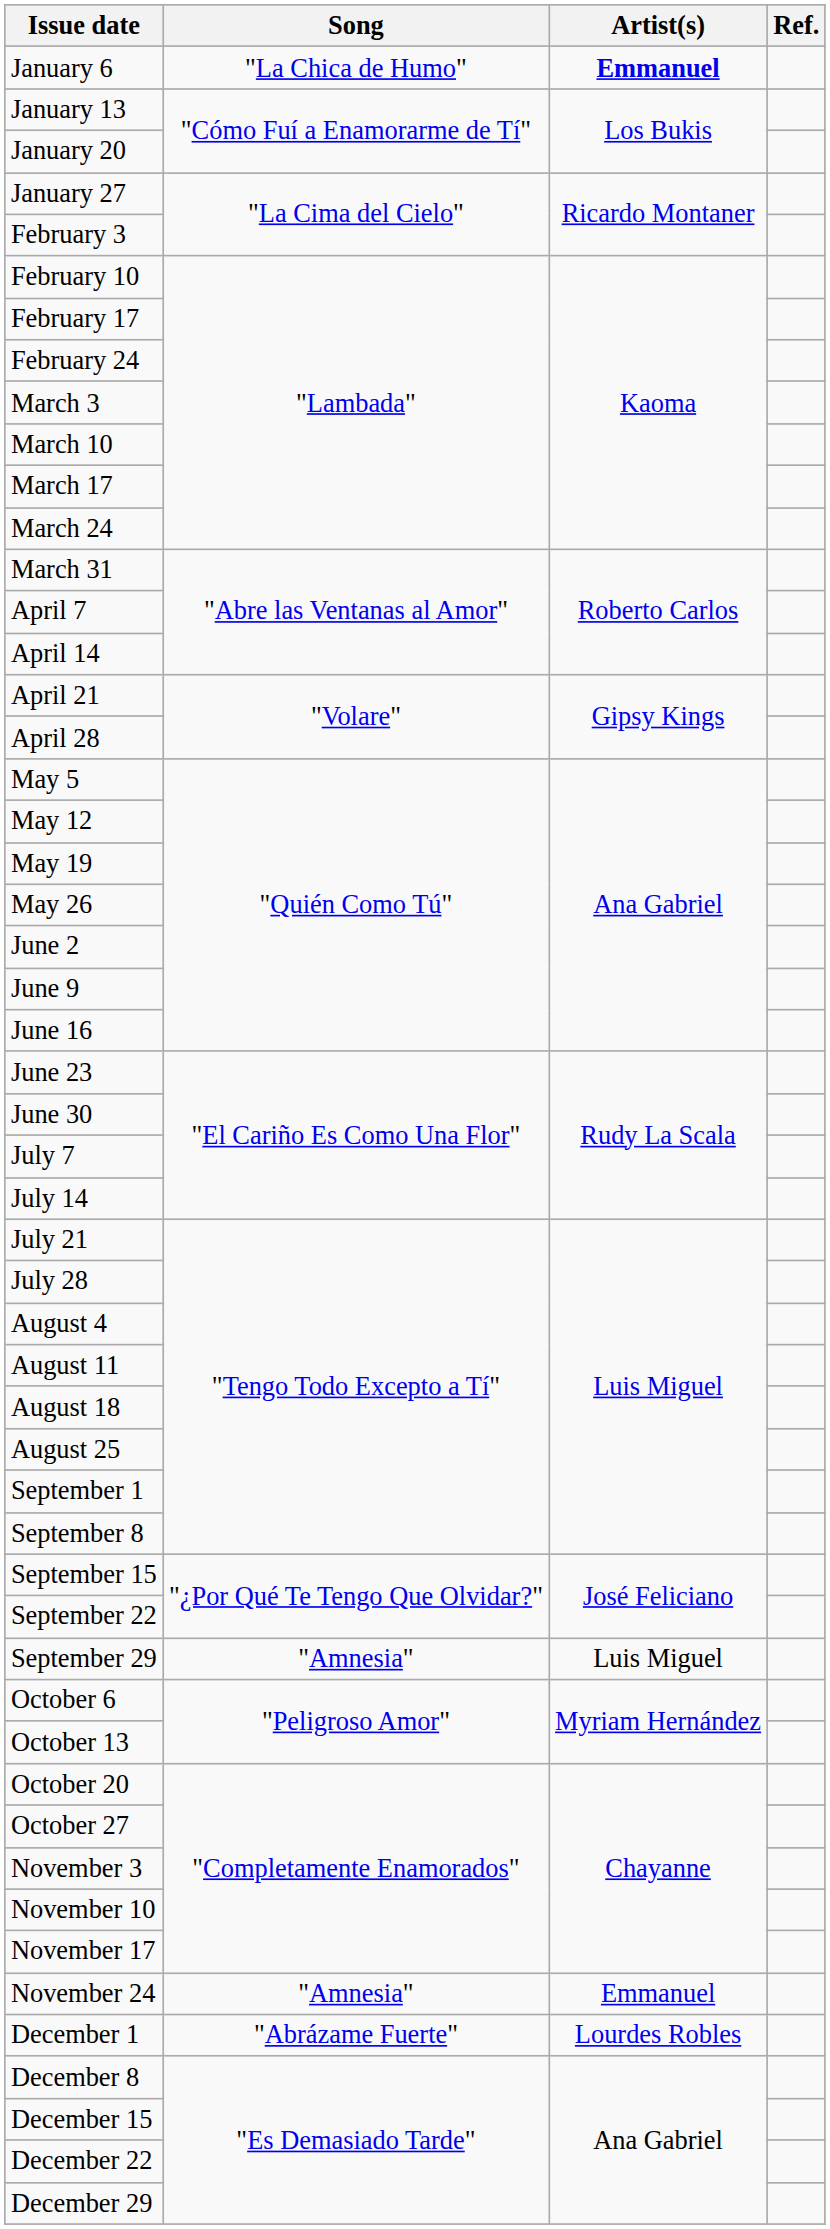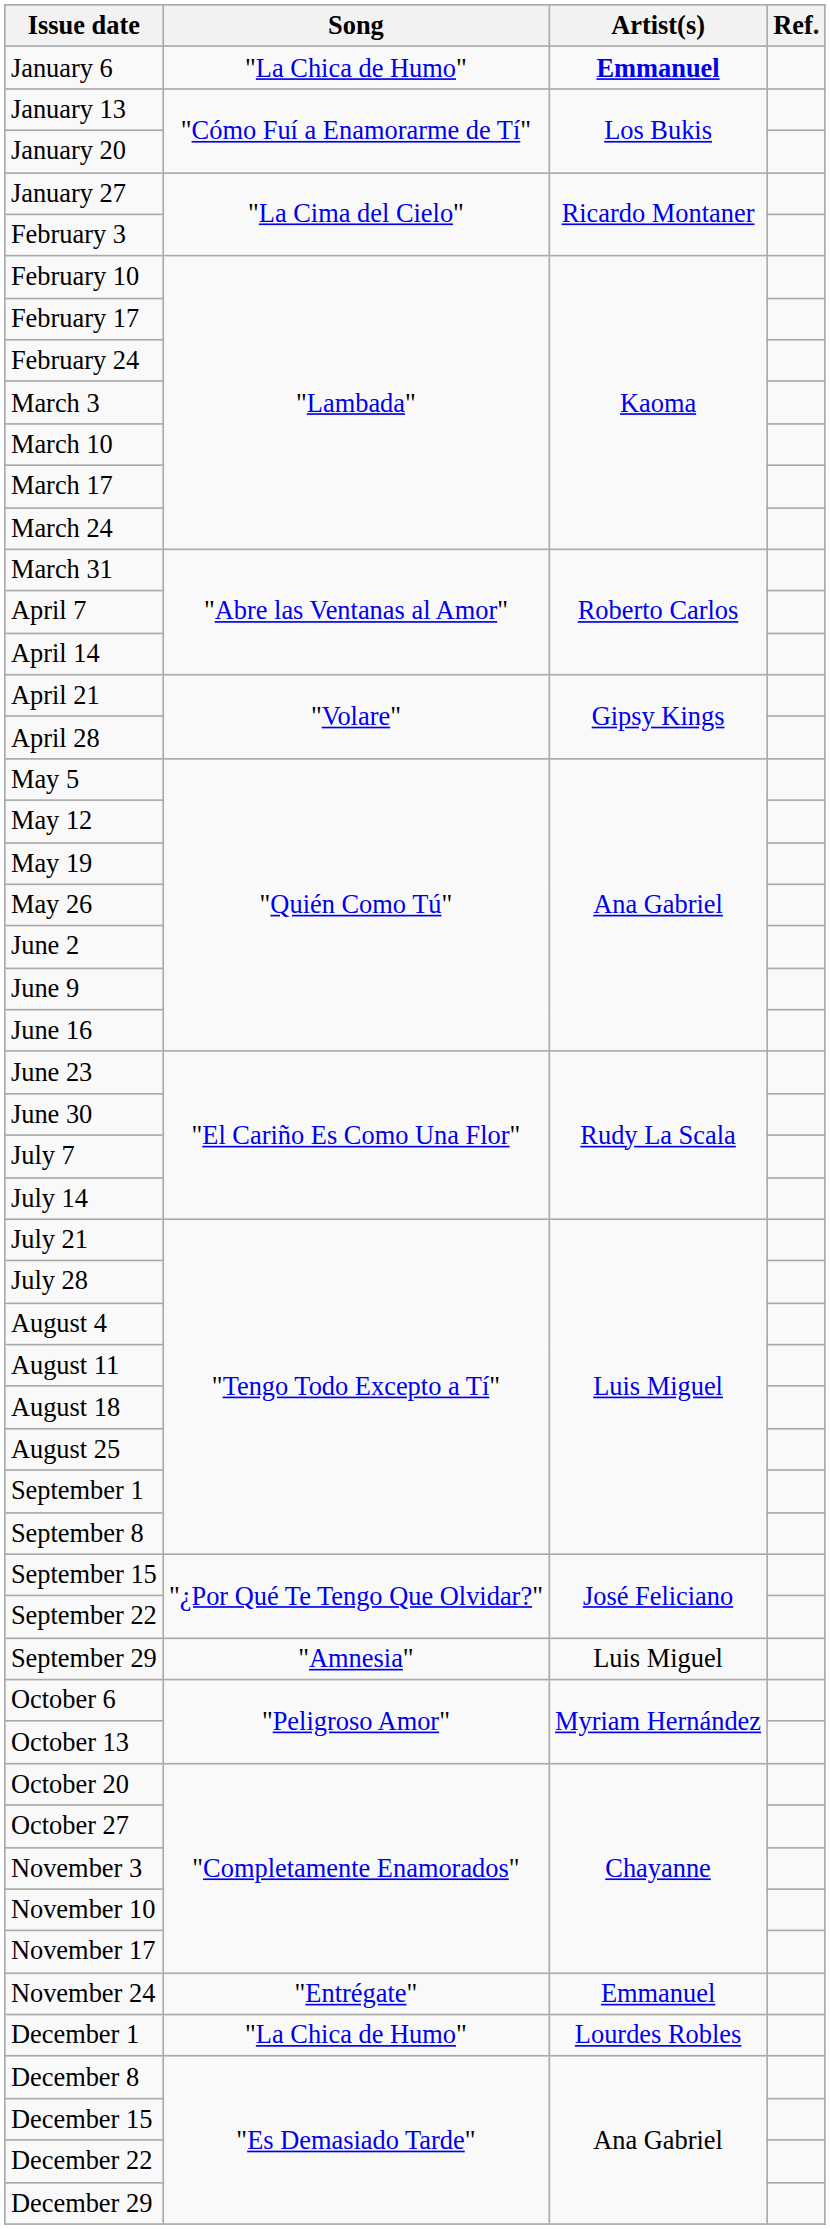 <table class="wikitable">
 <tr>
 <th style="text-align: center;">Issue date</th>
 <th style="text-align: center;">Song</th>
 <th style="text-align: center;">Artist(s)</th>
 <th style="text-align: center;">Ref.</th>
 </tr>
 <tr>
 <td>January 6</td>
 <td style="text-align: center;" rowspan="1">"<a href='#'>La Chica de Humo</a>"</td>
 <td style="text-align: center;" rowspan="1"><strong><a href='#'>Emmanuel</a></strong></td>
 <td style="text-align: center;"></td>
 </tr>
 <tr>
 <td>January 13</td>
 <td style="text-align: center;" rowspan="2">"<a href='#'>Cómo Fuí a Enamorarme de Tí</a>"</td>
 <td style="text-align: center;" rowspan="2"><a href='#'>Los Bukis</a></td>
 <td style="text-align: center;"></td>
 </tr>
 <tr>
 <td>January 20</td>
 <td style="text-align: center;"></td>
 </tr>
 <tr>
 <td>January 27</td>
 <td style="text-align: center;" rowspan="2">"<a href='#'>La Cima del Cielo</a>"</td>
 <td style="text-align: center;" rowspan="2"><a href='#'>Ricardo Montaner</a></td>
 <td style="text-align: center;"></td>
 </tr>
 <tr>
 <td>February 3</td>
 <td style="text-align: center;"></td>
 </tr>
 <tr>
 <td>February 10</td>
 <td style="text-align: center;" rowspan="7">"<a href='#'>Lambada</a>"</td>
 <td style="text-align: center;" rowspan="7"><a href='#'>Kaoma</a></td>
 <td style="text-align: center;"></td>
 </tr>
 <tr>
 <td>February 17</td>
 <td style="text-align: center;"></td>
 </tr>
 <tr>
 <td>February 24</td>
 <td style="text-align: center;"></td>
 </tr>
 <tr>
 <td>March 3</td>
 <td style="text-align: center;"></td>
 </tr>
 <tr>
 <td>March 10</td>
 <td style="text-align: center;"></td>
 </tr>
 <tr>
 <td>March 17</td>
 <td style="text-align: center;"></td>
 </tr>
 <tr>
 <td>March 24</td>
 <td style="text-align: center;"></td>
 </tr>
 <tr>
 <td>March 31</td>
 <td style="text-align: center;" rowspan="3">"<a href='#'>Abre las Ventanas al Amor</a>"</td>
 <td style="text-align: center;" rowspan="3"><a href='#'>Roberto Carlos</a></td>
 <td style="text-align: center;"></td>
 </tr>
 <tr>
 <td>April 7</td>
 <td style="text-align: center;"></td>
 </tr>
 <tr>
 <td>April 14</td>
 <td style="text-align: center;"></td>
 </tr>
 <tr>
 <td>April 21</td>
 <td style="text-align: center;" rowspan="2">"<a href='#'>Volare</a>"</td>
 <td style="text-align: center;" rowspan="2"><a href='#'>Gipsy Kings</a></td>
 <td style="text-align: center;"></td>
 </tr>
 <tr>
 <td>April 28</td>
 <td style="text-align: center;"></td>
 </tr>
 <tr>
 <td>May 5</td>
 <td style="text-align: center;" rowspan="7">"<a href='#'>Quién Como Tú</a>"</td>
 <td style="text-align: center;" rowspan="7"><a href='#'>Ana Gabriel</a></td>
 <td style="text-align: center;"></td>
 </tr>
 <tr>
 <td>May 12</td>
 <td style="text-align: center;"></td>
 </tr>
 <tr>
 <td>May 19</td>
 <td style="text-align: center;"></td>
 </tr>
 <tr>
 <td>May 26</td>
 <td style="text-align: center;"></td>
 </tr>
 <tr>
 <td>June 2</td>
 <td style="text-align: center;"></td>
 </tr>
 <tr>
 <td>June 9</td>
 <td style="text-align: center;"></td>
 </tr>
 <tr>
 <td>June 16</td>
 <td style="text-align: center;"></td>
 </tr>
 <tr>
 <td>June 23</td>
 <td style="text-align: center;" rowspan="4">"<a href='#'>El Cariño Es Como Una Flor</a>"</td>
 <td style="text-align: center;" rowspan="4"><a href='#'>Rudy La Scala</a></td>
 <td style="text-align: center;"></td>
 </tr>
 <tr>
 <td>June 30</td>
 <td style="text-align: center;"></td>
 </tr>
 <tr>
 <td>July 7</td>
 <td style="text-align: center;"></td>
 </tr>
 <tr>
 <td>July 14</td>
 <td style="text-align: center;"></td>
 </tr>
 <tr>
 <td>July 21</td>
 <td style="text-align: center;" rowspan="8">"<a href='#'>Tengo Todo Excepto a Tí</a>"</td>
 <td style="text-align: center;" rowspan="8"><a href='#'>Luis Miguel</a></td>
 <td style="text-align: center;"></td>
 </tr>
 <tr>
 <td>July 28</td>
 <td style="text-align: center;"></td>
 </tr>
 <tr>
 <td>August 4</td>
 <td style="text-align: center;"></td>
 </tr>
 <tr>
 <td>August 11</td>
 <td style="text-align: center;"></td>
 </tr>
 <tr>
 <td>August 18</td>
 <td style="text-align: center;"></td>
 </tr>
 <tr>
 <td>August 25</td>
 <td style="text-align: center;"></td>
 </tr>
 <tr>
 <td>September 1</td>
 <td style="text-align: center;"></td>
 </tr>
 <tr>
 <td>September 8</td>
 <td style="text-align: center;"></td>
 </tr>
 <tr>
 <td>September 15</td>
 <td style="text-align: center;" rowspan="2">"<a href='#'>¿Por Qué Te Tengo Que Olvidar?</a>"</td>
 <td style="text-align: center;" rowspan="2"><a href='#'>José Feliciano</a></td>
 <td style="text-align: center;"></td>
 </tr>
 <tr>
 <td>September 22</td>
 <td style="text-align: center;"></td>
 </tr>
 <tr>
 <td>September 29</td>
 <td style="text-align: center;" rowspan="1">"<a href='#'>Amnesia</a>"</td>
 <td style="text-align: center;" rowspan="1">Luis Miguel</td>
 <td style="text-align: center;"></td>
 </tr>
 <tr>
 <td>October 6</td>
 <td style="text-align: center;" rowspan="2">"<a href='#'>Peligroso Amor</a>"</td>
 <td style="text-align: center;" rowspan="2"><a href='#'>Myriam Hernández</a></td>
 <td style="text-align: center;"></td>
 </tr>
 <tr>
 <td>October 13</td>
 <td style="text-align: center;"></td>
 </tr>
 <tr>
 <td>October 20</td>
 <td style="text-align: center;" rowspan="5">"<a href='#'>Completamente Enamorados</a>"</td>
 <td style="text-align: center;" rowspan="5"><a href='#'>Chayanne</a></td>
 <td style="text-align: center;"></td>
 </tr>
 <tr>
 <td>October 27</td>
 <td style="text-align: center;"></td>
 </tr>
 <tr>
 <td>November 3</td>
 <td style="text-align: center;"></td>
 </tr>
 <tr>
 <td>November 10</td>
 <td style="text-align: center;"></td>
 </tr>
 <tr>
 <td>November 17</td>
 <td style="text-align: center;"></td>
 </tr>
 <tr>
 <td>November 24</td>
-<td style="text-align: center;" rowspan="1">"<a href='#'>Amnesia</a>"</td>
+<td style="text-align: center;" rowspan="1">"<a href='#'>Entrégate</a>"</td>
 <td style="text-align: center;" rowspan="1"><a href='#'>Emmanuel</a></td>
 <td style="text-align: center;"></td>
 </tr>
 <tr>
 <td>December 1</td>
-<td style="text-align: center;" rowspan="1">"<a href='#'>Abrázame Fuerte</a>"</td>
+<td style="text-align: center;" rowspan="1">"<a href='#'>La Chica de Humo</a>"</td>
 <td style="text-align: center;" rowspan="1"><a href='#'>Lourdes Robles</a></td>
 <td style="text-align: center;"></td>
 </tr>
 <tr>
 <td>December 8</td>
 <td style="text-align: center;" rowspan="4">"<a href='#'>Es Demasiado Tarde</a>"</td>
 <td style="text-align: center;" rowspan="4">Ana Gabriel</td>
 <td style="text-align: center;"></td>
 </tr>
 <tr>
 <td>December 15</td>
 <td style="text-align: center;"></td>
 </tr>
 <tr>
 <td>December 22</td>
 <td style="text-align: center;"></td>
 </tr>
 <tr>
 <td>December 29</td>
 <td style="text-align: center;"></td>
 </tr>
 </table>
